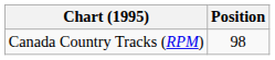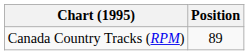 <table class="wikitable sortable">
 <tr>
 <th scope="col">Chart (1995)</th>
 <th scope="col">Position</th>
 </tr>
 <tr>
 <td>Canada Country Tracks (<em><a href='#'>RPM</a></em>)</td>
-<td align="center">98</td>
+<td align="center">89</td>
 </tr>
 </table>
